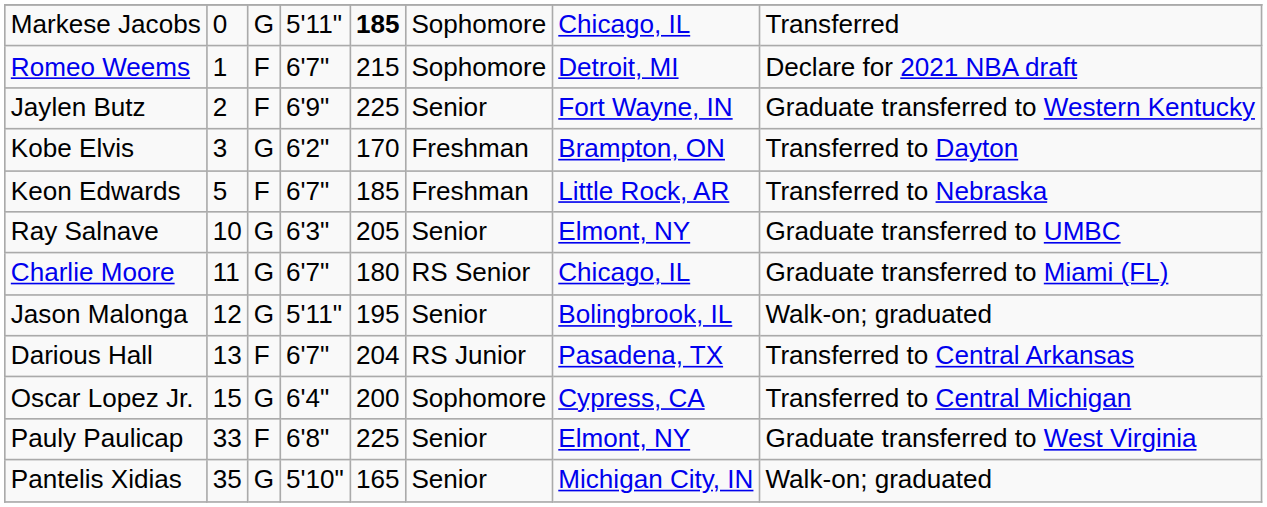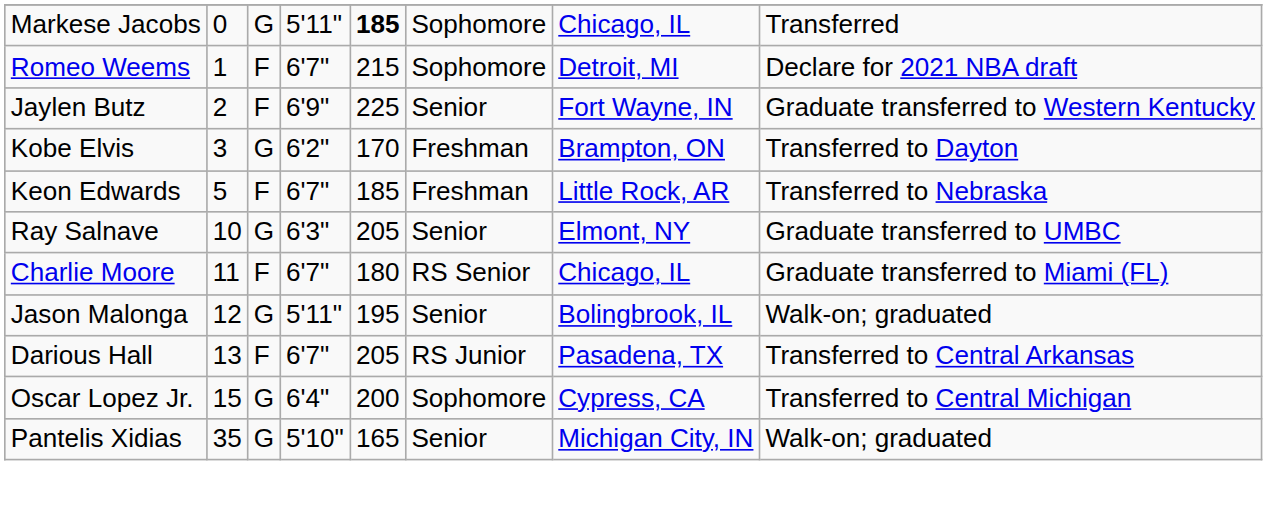 <table class="wikitable sortable" border="1">
 <tr align=center>
 </tr>
 <tr>
 <td>Markese Jacobs</td>
 <td>0</td>
 <td>G</td>
 <td>5'11"</td>
 <td><strong>185</strong></td>
 <td>Sophomore</td>
 <td><a href='#'>Chicago, IL</a></td>
 <td>Transferred</td>
 </tr>
 <tr>
 <td><a href='#'>Romeo Weems</a></td>
 <td>1</td>
 <td>F</td>
 <td>6'7"</td>
 <td>215</td>
 <td>Sophomore</td>
 <td><a href='#'>Detroit, MI</a></td>
 <td>Declare for <a href='#'>2021 NBA draft</a></td>
 </tr>
 <tr>
 <td>Jaylen Butz</td>
 <td>2</td>
 <td>F</td>
 <td>6'9"</td>
 <td>225</td>
 <td>Senior</td>
 <td><a href='#'>Fort Wayne, IN</a></td>
 <td>Graduate transferred to <a href='#'>Western Kentucky</a></td>
 </tr>
 <tr>
 <td>Kobe Elvis</td>
 <td>3</td>
 <td>G</td>
 <td>6'2"</td>
 <td>170</td>
 <td>Freshman</td>
 <td><a href='#'>Brampton, ON</a></td>
 <td>Transferred to <a href='#'>Dayton</a></td>
 </tr>
 <tr>
 <td>Keon Edwards</td>
 <td>5</td>
 <td>F</td>
 <td>6'7"</td>
 <td>185</td>
 <td>Freshman</td>
 <td><a href='#'>Little Rock, AR</a></td>
 <td>Transferred to <a href='#'>Nebraska</a></td>
 </tr>
 <tr>
 <td>Ray Salnave</td>
 <td>10</td>
 <td>G</td>
 <td>6'3"</td>
 <td>205</td>
 <td>Senior</td>
 <td><a href='#'>Elmont, NY</a></td>
 <td>Graduate transferred to <a href='#'>UMBC</a></td>
 </tr>
 <tr>
 <td><a href='#'>Charlie Moore</a></td>
 <td>11</td>
-<td>G</td>
+<td>F</td>
 <td>6'7"</td>
 <td>180</td>
 <td>RS Senior</td>
 <td><a href='#'>Chicago, IL</a></td>
 <td>Graduate transferred to <a href='#'>Miami (FL)</a></td>
 </tr>
 <tr>
 <td>Jason Malonga</td>
 <td>12</td>
 <td>G</td>
 <td>5'11"</td>
 <td>195</td>
 <td>Senior</td>
 <td><a href='#'>Bolingbrook, IL</a></td>
 <td>Walk-on; graduated</td>
 </tr>
 <tr>
 <td>Darious Hall</td>
 <td>13</td>
 <td>F</td>
 <td>6'7"</td>
-<td>204</td>
+<td>205</td>
 <td>RS Junior</td>
 <td><a href='#'>Pasadena, TX</a></td>
 <td>Transferred to <a href='#'>Central Arkansas</a></td>
 </tr>
 <tr>
 <td>Oscar Lopez Jr.</td>
 <td>15</td>
 <td>G</td>
 <td>6'4"</td>
 <td>200</td>
 <td>Sophomore</td>
 <td><a href='#'>Cypress, CA</a></td>
 <td>Transferred to <a href='#'>Central Michigan</a></td>
 </tr>
 <tr>
-<td>Pauly Paulicap</td>
-<td>33</td>
-<td>F</td>
-<td>6'8"</td>
-<td>225</td>
-<td>Senior</td>
-<td><a href='#'>Elmont, NY</a></td>
-<td>Graduate transferred to <a href='#'>West Virginia</a></td>
-</tr>
-<tr>
 <td>Pantelis Xidias</td>
 <td>35</td>
 <td>G</td>
 <td>5'10"</td>
 <td>165</td>
 <td>Senior</td>
 <td><a href='#'>Michigan City, IN</a></td>
 <td>Walk-on; graduated</td>
 </tr>
 </table>
